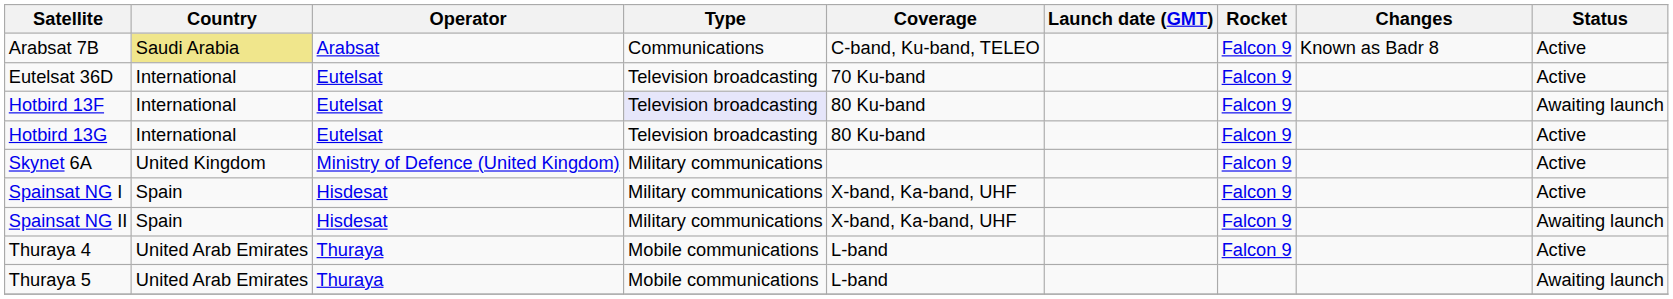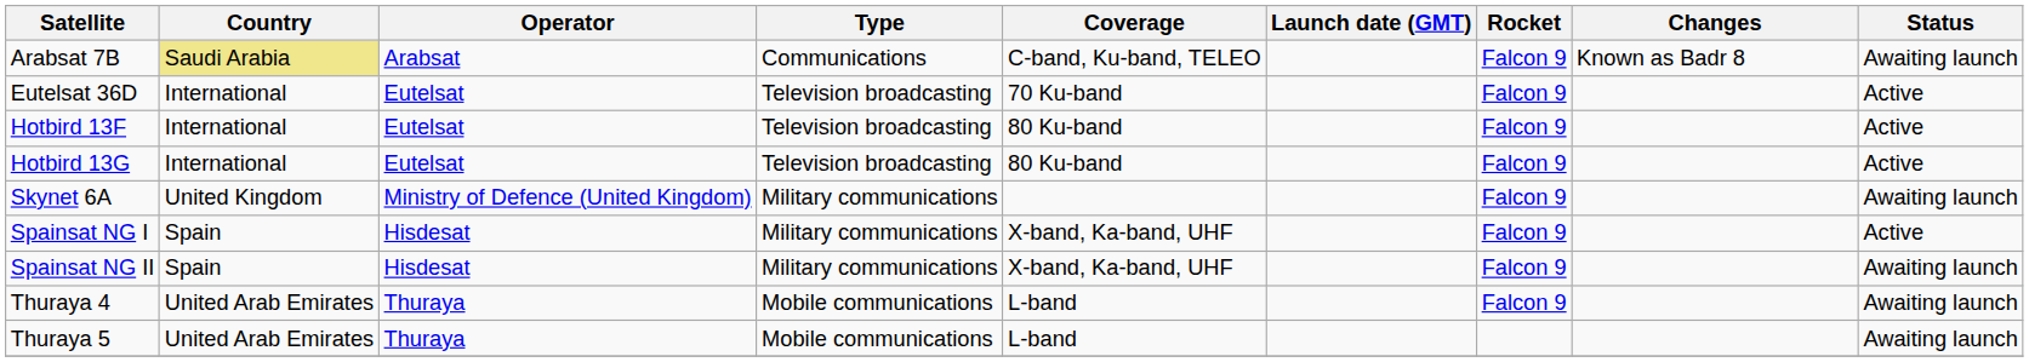 <table class="wikitable sortable" border="1"}>
 <tr>
 <th>Satellite</th>
 <th>Country</th>
 <th>Operator</th>
 <th>Type</th>
 <th>Coverage </th>
 <th>Launch date  (<a href='#'>GMT</a>) </th>
 <th>Rocket</th>
 <th width="200pt">Changes</th>
 <th>Status </th>
 </tr>
 <tr>
 <td>Arabsat 7B</td>
 <td style="background: khaki;">Saudi Arabia</td>
 <td><a href='#'>Arabsat</a></td>
 <td>Communications</td>
 <td>C-band, Ku-band, TELEO</td>
 <td></td>
 <td><a href='#'>Falcon 9</a></td>
 <td>Known as Badr 8</td>
-<td>Active</td>
+<td>Awaiting launch</td>
 </tr>
 <tr>
 <td>Eutelsat 36D</td>
 <td>International</td>
 <td><a href='#'>Eutelsat</a></td>
 <td>Television broadcasting</td>
 <td>70 Ku-band</td>
 <td></td>
 <td><a href='#'>Falcon 9</a></td>
 <td></td>
 <td>Active</td>
 </tr>
 <tr>
 <td><a href='#'>Hotbird 13F</a></td>
 <td>International</td>
 <td><a href='#'>Eutelsat</a></td>
-<td style="background: lavender;">Television broadcasting</td>
+<td>Television broadcasting</td>
 <td>80 Ku-band</td>
 <td></td>
 <td><a href='#'>Falcon 9</a></td>
 <td></td>
-<td>Awaiting launch</td>
+<td>Active</td>
 </tr>
 <tr>
 <td><a href='#'>Hotbird 13G</a></td>
 <td>International</td>
 <td><a href='#'>Eutelsat</a></td>
 <td>Television broadcasting</td>
 <td>80 Ku-band</td>
 <td></td>
 <td><a href='#'>Falcon 9</a></td>
 <td></td>
 <td>Active</td>
 </tr>
 <tr>
 <td><a href='#'>Skynet</a> 6A</td>
 <td>United Kingdom</td>
 <td><a href='#'>Ministry of Defence (United Kingdom)</a></td>
 <td>Military communications</td>
 <td></td>
 <td></td>
 <td><a href='#'>Falcon 9</a></td>
 <td></td>
-<td>Active</td>
+<td>Awaiting launch</td>
 </tr>
 <tr>
 <td><a href='#'>Spainsat NG</a> I</td>
 <td>Spain</td>
 <td><a href='#'>Hisdesat</a></td>
 <td>Military communications</td>
 <td>X-band, Ka-band, UHF</td>
 <td></td>
 <td><a href='#'>Falcon 9</a></td>
 <td></td>
 <td>Active</td>
 </tr>
 <tr>
 <td><a href='#'>Spainsat NG</a> II</td>
 <td>Spain</td>
 <td><a href='#'>Hisdesat</a></td>
 <td>Military communications</td>
 <td>X-band, Ka-band, UHF</td>
 <td></td>
 <td><a href='#'>Falcon 9</a></td>
 <td></td>
 <td>Awaiting launch</td>
 </tr>
 <tr>
 <td>Thuraya 4</td>
 <td>United Arab Emirates</td>
 <td><a href='#'>Thuraya</a></td>
 <td>Mobile communications</td>
 <td>L-band</td>
 <td></td>
 <td><a href='#'>Falcon 9</a></td>
 <td></td>
-<td>Active</td>
+<td>Awaiting launch</td>
 </tr>
 <tr>
 <td>Thuraya 5</td>
 <td>United Arab Emirates</td>
 <td><a href='#'>Thuraya</a></td>
 <td>Mobile communications</td>
 <td>L-band</td>
 <td></td>
 <td></td>
 <td></td>
 <td>Awaiting launch</td>
 </tr>
 <tr>
 </tr>
 </table>
